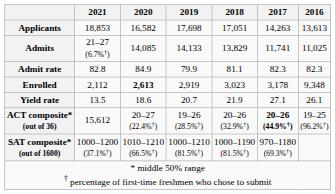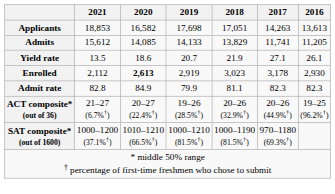 <table class="wikitable" style="text-align:center; float:left; font-size:90%; margin:10px">
 <tr>
 <th></th>
 <th>2021</th>
 <th>2020</th>
 <th>2019</th>
 <th>2018</th>
 <th>2017</th>
 <th>2016</th>
 </tr>
 <tr>
 <th>Applicants</th>
 <td>18,853</td>
 <td>16,582</td>
 <td>17,698</td>
 <td>17,051</td>
 <td>14,263</td>
 <td>13,613</td>
 </tr>
 <tr>
 <th>Admits</th>
-<td>21–27<br><small>(6.7%<sup>†</sup>)</small></td>
+<td>15,612</td>
 <td>14,085</td>
 <td>14,133</td>
 <td>13,829</td>
 <td>11,741</td>
-<td>11,025</td>
+<td>11,205</td>
+</tr>
+<tr>
+<th>Yield rate</th>
+<td>13.5</td>
+<td>18.6</td>
+<td>20.7</td>
+<td>21.9</td>
+<td>27.1</td>
+<td>26.1</td>
+</tr>
+<tr>
+<th>Enrolled</th>
+<td>2,112</td>
+<td><strong>2,613</strong></td>
+<td>2,919</td>
+<td>3,023</td>
+<td>3,178</td>
+<td>2,930</td>
 </tr>
 <tr>
 <th>Admit rate</th>
 <td>82.8</td>
 <td>84.9</td>
 <td>79.9</td>
 <td>81.1</td>
 <td>82.3</td>
 <td>82.3</td>
 </tr>
 <tr>
-<th>Enrolled</th>
-<td>2,112</td>
-<td><strong>2,613</strong></td>
-<td>2,919</td>
-<td>3,023</td>
-<td>3,178</td>
-<td>9,348</td>
-</tr>
-<tr>
-<th>Yield rate</th>
-<td>13.5</td>
-<td>18.6</td>
-<td>20.7</td>
-<td>21.9</td>
-<td>27.1</td>
-<td>26.1</td>
-</tr>
-<tr>
 <th>ACT composite*<br><small>(out of 36)</small></th>
-<td>15,612</td>
+<td>21–27<br><small>(6.7%<sup>†</sup>)</small></td>
 <td>20–27<br><small>(22.4%<sup>†</sup>)</small></td>
 <td>19–26<br><small>(28.5%<sup>†</sup>)</small></td>
 <td>20–26<br><small>(32.9%<sup>†</sup>)</small></td>
-<td><strong>20–26<br><small>(44.9%<sup>†</sup>)</small></strong></td>
+<td>20–26<br><small>(44.9%<sup>†</sup>)</small></td>
 <td>19–25<br><small>(96.2%<sup>†</sup>)</small></td>
 </tr>
 <tr>
 <th>SAT composite*<br><small>(out of 1600)</small></th>
 <td>1000–1200<br><small>(37.1%<sup>†</sup>)</small></td>
 <td>1010–1210<br><small>(66.5%<sup>†</sup>)</small></td>
 <td>1000–1210<br><small>(81.5%<sup>†</sup>)</small></td>
 <td>1000–1190<br><small>(81.5%<sup>†</sup>)</small></td>
 <td>970–1180<br><small>(69.3%<sup>†</sup>)</small></td>
 <td></td>
 </tr>
 <tr>
 <td colspan=7>* middle 50% range<br> <sup>†</sup> percentage of first-time freshmen who chose to submit</td>
 </tr>
 </table>
